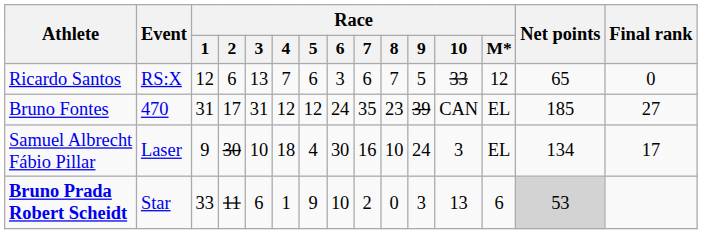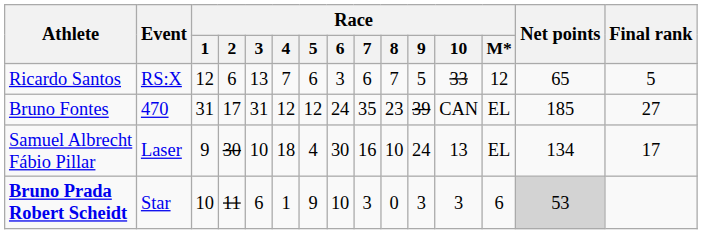 <table class="wikitable" style="font-size:90%">
 <tr>
 <th rowspan="2">Athlete</th>
 <th rowspan="2">Event</th>
 <th colspan=11>Race</th>
 <th rowspan=2>Net points</th>
 <th rowspan=2>Final rank</th>
 </tr>
 <tr style="font-size:95%">
 <th>1</th>
 <th>2</th>
 <th>3</th>
 <th>4</th>
 <th>5</th>
 <th>6</th>
 <th>7</th>
 <th>8</th>
 <th>9</th>
 <th>10</th>
 <th>M*</th>
 </tr>
 <tr align=center>
 <td align=left><a href='#'>Ricardo Santos</a></td>
 <td align=left><a href='#'>RS:X</a></td>
 <td>12</td>
 <td>6</td>
 <td>13</td>
 <td>7</td>
 <td>6</td>
 <td>3</td>
 <td>6</td>
 <td>7</td>
 <td>5</td>
 <td><s>33</s></td>
 <td>12</td>
 <td>65</td>
-<td>0</td>
+<td>5</td>
 </tr>
 <tr align=center>
 <td align=left><a href='#'>Bruno Fontes</a></td>
 <td align=left><a href='#'>470</a></td>
 <td>31</td>
 <td>17</td>
 <td>31</td>
 <td>12</td>
 <td>12</td>
 <td>24</td>
 <td>35</td>
 <td>23</td>
 <td><s>39</s></td>
 <td>CAN</td>
 <td>EL</td>
 <td>185</td>
 <td>27</td>
 </tr>
 <tr align=center>
 <td align=left><a href='#'>Samuel Albrecht</a><br><a href='#'>Fábio Pillar</a></td>
 <td align=left><a href='#'>Laser</a></td>
 <td>9</td>
 <td><s>30</s></td>
 <td>10</td>
 <td>18</td>
 <td>4</td>
 <td>30</td>
 <td>16</td>
 <td>10</td>
 <td>24</td>
-<td>3</td>
+<td>13</td>
 <td>EL</td>
 <td>134</td>
 <td>17</td>
 </tr>
 <tr align=center>
 <td align=left><strong><a href='#'>Bruno Prada</a><br><a href='#'>Robert Scheidt</a></strong></td>
 <td align=left><a href='#'>Star</a></td>
-<td>33</td>
+<td>10</td>
 <td><s>11</s></td>
 <td>6</td>
 <td>1</td>
 <td>9</td>
 <td>10</td>
-<td>2</td>
+<td>3</td>
 <td>0</td>
 <td>3</td>
-<td>13</td>
+<td>3</td>
 <td>6</td>
 <td style="background: lightgrey;">53</td>
 <td></td>
 </tr>
 </table>
